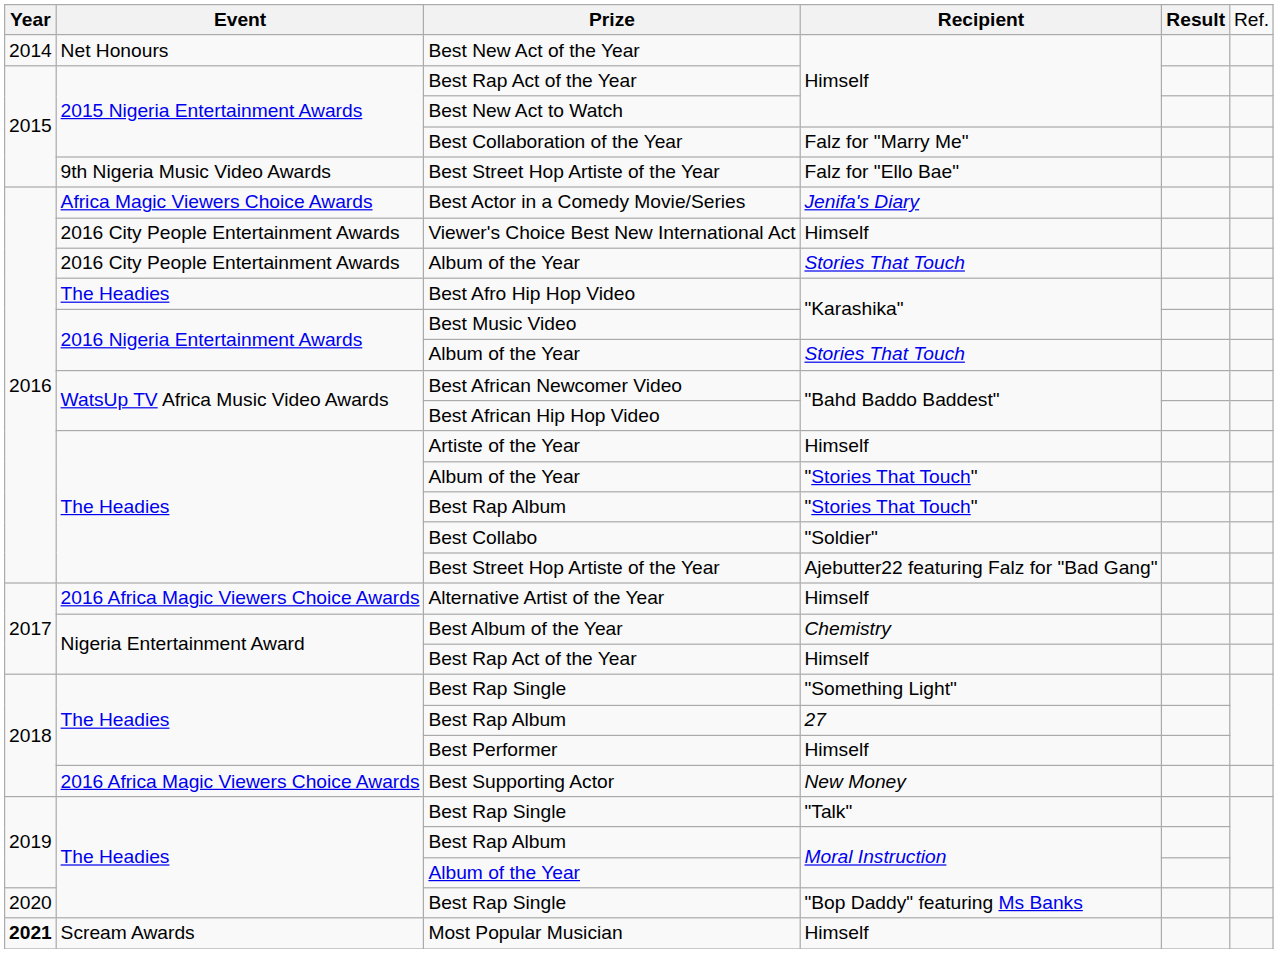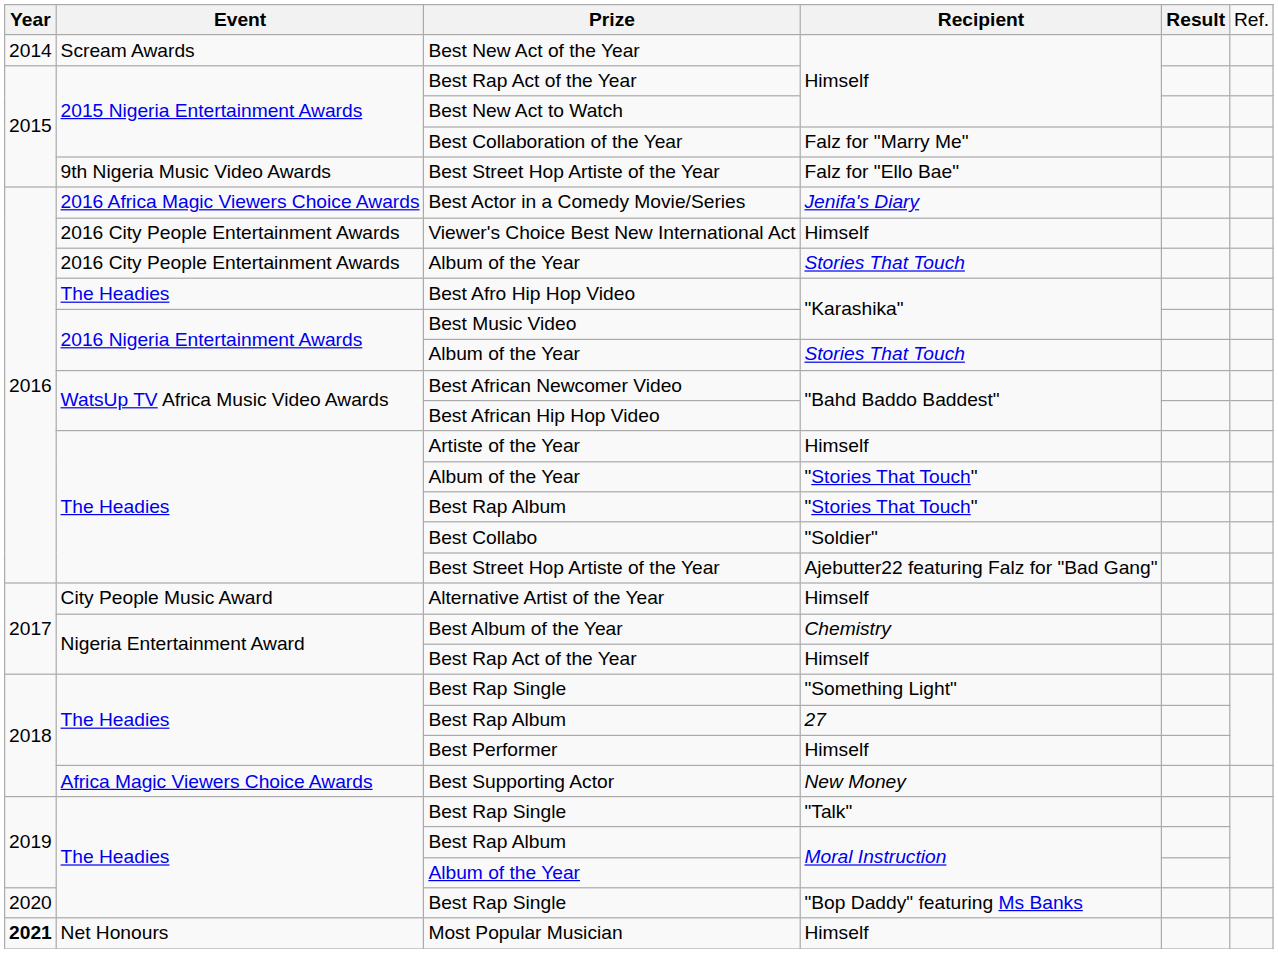 <table class ="wikitable">
 <tr>
 <th>Year</th>
 <th>Event</th>
 <th>Prize</th>
 <th>Recipient</th>
 <th>Result</th>
 <td>Ref.</td>
 </tr>
 <tr>
 <td>2014</td>
-<td>Net Honours</td>
+<td>Scream Awards</td>
 <td>Best New Act of the Year</td>
 <td rowspan="3">Himself</td>
 <td></td>
 <td></td>
 </tr>
 <tr>
 <td rowspan="4">2015</td>
 <td rowspan="3"><a href='#'>2015 Nigeria Entertainment Awards</a></td>
 <td>Best Rap Act of the Year</td>
 <td></td>
 <td></td>
 </tr>
 <tr>
 <td>Best New Act to Watch</td>
 <td></td>
 <td></td>
 </tr>
 <tr>
 <td>Best Collaboration of the Year</td>
 <td>Falz for "Marry Me"</td>
 <td></td>
 <td></td>
 </tr>
 <tr>
 <td>9th Nigeria Music Video Awards</td>
 <td>Best Street Hop Artiste of the Year</td>
 <td>Falz for "Ello Bae"</td>
 <td></td>
 <td></td>
 </tr>
 <tr>
 <td rowspan="13">2016</td>
-<td><a href='#'>Africa Magic Viewers Choice Awards</a></td>
+<td><a href='#'>2016 Africa Magic Viewers Choice Awards</a></td>
 <td>Best Actor in a Comedy Movie/Series</td>
 <td><em><a href='#'>Jenifa's Diary</a></em></td>
 <td></td>
 <td></td>
 </tr>
 <tr>
 <td>2016 City People Entertainment Awards</td>
 <td>Viewer's Choice Best New International Act</td>
 <td>Himself</td>
 <td></td>
 <td></td>
 </tr>
 <tr>
 <td>2016 City People Entertainment Awards</td>
 <td>Album of the Year</td>
 <td><em><a href='#'>Stories That Touch</a></em></td>
 <td></td>
 <td></td>
 </tr>
 <tr>
 <td><a href='#'>The Headies</a></td>
 <td>Best Afro Hip Hop Video</td>
 <td rowspan="2">"Karashika"</td>
 <td></td>
 <td></td>
 </tr>
 <tr>
 <td rowspan="2"><a href='#'>2016 Nigeria Entertainment Awards</a></td>
 <td>Best Music Video</td>
 <td></td>
 <td></td>
 </tr>
 <tr>
 <td>Album of the Year</td>
 <td><em><a href='#'>Stories That Touch</a></em></td>
 <td></td>
 <td></td>
 </tr>
 <tr>
 <td rowspan="2"><a href='#'>WatsUp TV</a> Africa Music Video Awards</td>
 <td>Best African Newcomer Video</td>
 <td rowspan="2">"Bahd Baddo Baddest"</td>
 <td></td>
 <td></td>
 </tr>
 <tr>
 <td>Best African Hip Hop Video</td>
 <td></td>
 <td></td>
 </tr>
 <tr>
 <td rowspan="5"><a href='#'>The Headies</a></td>
 <td>Artiste of the Year</td>
 <td>Himself</td>
 <td></td>
 <td></td>
 </tr>
 <tr>
 <td>Album of the Year</td>
 <td>"<a href='#'>Stories That Touch</a>"</td>
 <td></td>
 <td></td>
 </tr>
 <tr>
 <td>Best Rap Album</td>
 <td>"<a href='#'>Stories That Touch</a>"</td>
 <td></td>
 <td></td>
 </tr>
 <tr>
 <td>Best Collabo</td>
 <td>"Soldier"</td>
 <td></td>
 <td></td>
 </tr>
 <tr>
 <td>Best Street Hop Artiste of the Year</td>
 <td>Ajebutter22 featuring Falz for "Bad Gang"</td>
 <td></td>
 <td></td>
 </tr>
 <tr>
 <td rowspan="3">2017</td>
-<td><a href='#'>2016 Africa Magic Viewers Choice Awards</a></td>
+<td>City People Music Award</td>
 <td>Alternative Artist of the Year</td>
 <td>Himself</td>
 <td></td>
 <td></td>
 </tr>
 <tr>
 <td rowspan="2">Nigeria Entertainment Award</td>
 <td>Best Album of the Year</td>
 <td><em>Chemistry</em></td>
 <td></td>
 <td></td>
 </tr>
 <tr>
 <td>Best Rap Act of the Year</td>
 <td>Himself</td>
 <td></td>
 <td></td>
 </tr>
 <tr>
 <td rowspan="4">2018</td>
 <td rowspan="3"><a href='#'>The Headies</a></td>
 <td>Best Rap Single</td>
 <td>"Something Light"</td>
 <td></td>
 <td rowspan="3"></td>
 </tr>
 <tr>
 <td>Best Rap Album</td>
 <td><em>27</em></td>
 <td></td>
 </tr>
 <tr>
 <td>Best Performer</td>
 <td>Himself</td>
 <td></td>
 </tr>
 <tr>
-<td><a href='#'>2016 Africa Magic Viewers Choice Awards</a></td>
+<td><a href='#'>Africa Magic Viewers Choice Awards</a></td>
 <td>Best Supporting Actor</td>
 <td><em>New Money</em></td>
 <td></td>
 <td></td>
 </tr>
 <tr>
 <td rowspan="3">2019</td>
 <td rowspan="4"><a href='#'>The Headies</a></td>
 <td>Best Rap Single</td>
 <td>"Talk"</td>
 <td></td>
 <td rowspan="3"></td>
 </tr>
 <tr>
 <td>Best Rap Album</td>
 <td rowspan="2"><em><a href='#'>Moral Instruction</a></em></td>
 <td></td>
 </tr>
 <tr>
 <td><a href='#'>Album of the Year</a></td>
 <td></td>
 </tr>
 <tr>
 <td>2020</td>
 <td>Best Rap Single</td>
 <td>"Bop Daddy" featuring <a href='#'>Ms Banks</a></td>
 <td></td>
 <td></td>
 </tr>
 <tr>
 <td><strong>2021</strong></td>
-<td>Scream Awards</td>
+<td>Net Honours</td>
 <td>Most Popular Musician</td>
 <td>Himself</td>
 <td></td>
 <td></td>
 </tr>
 </table>
